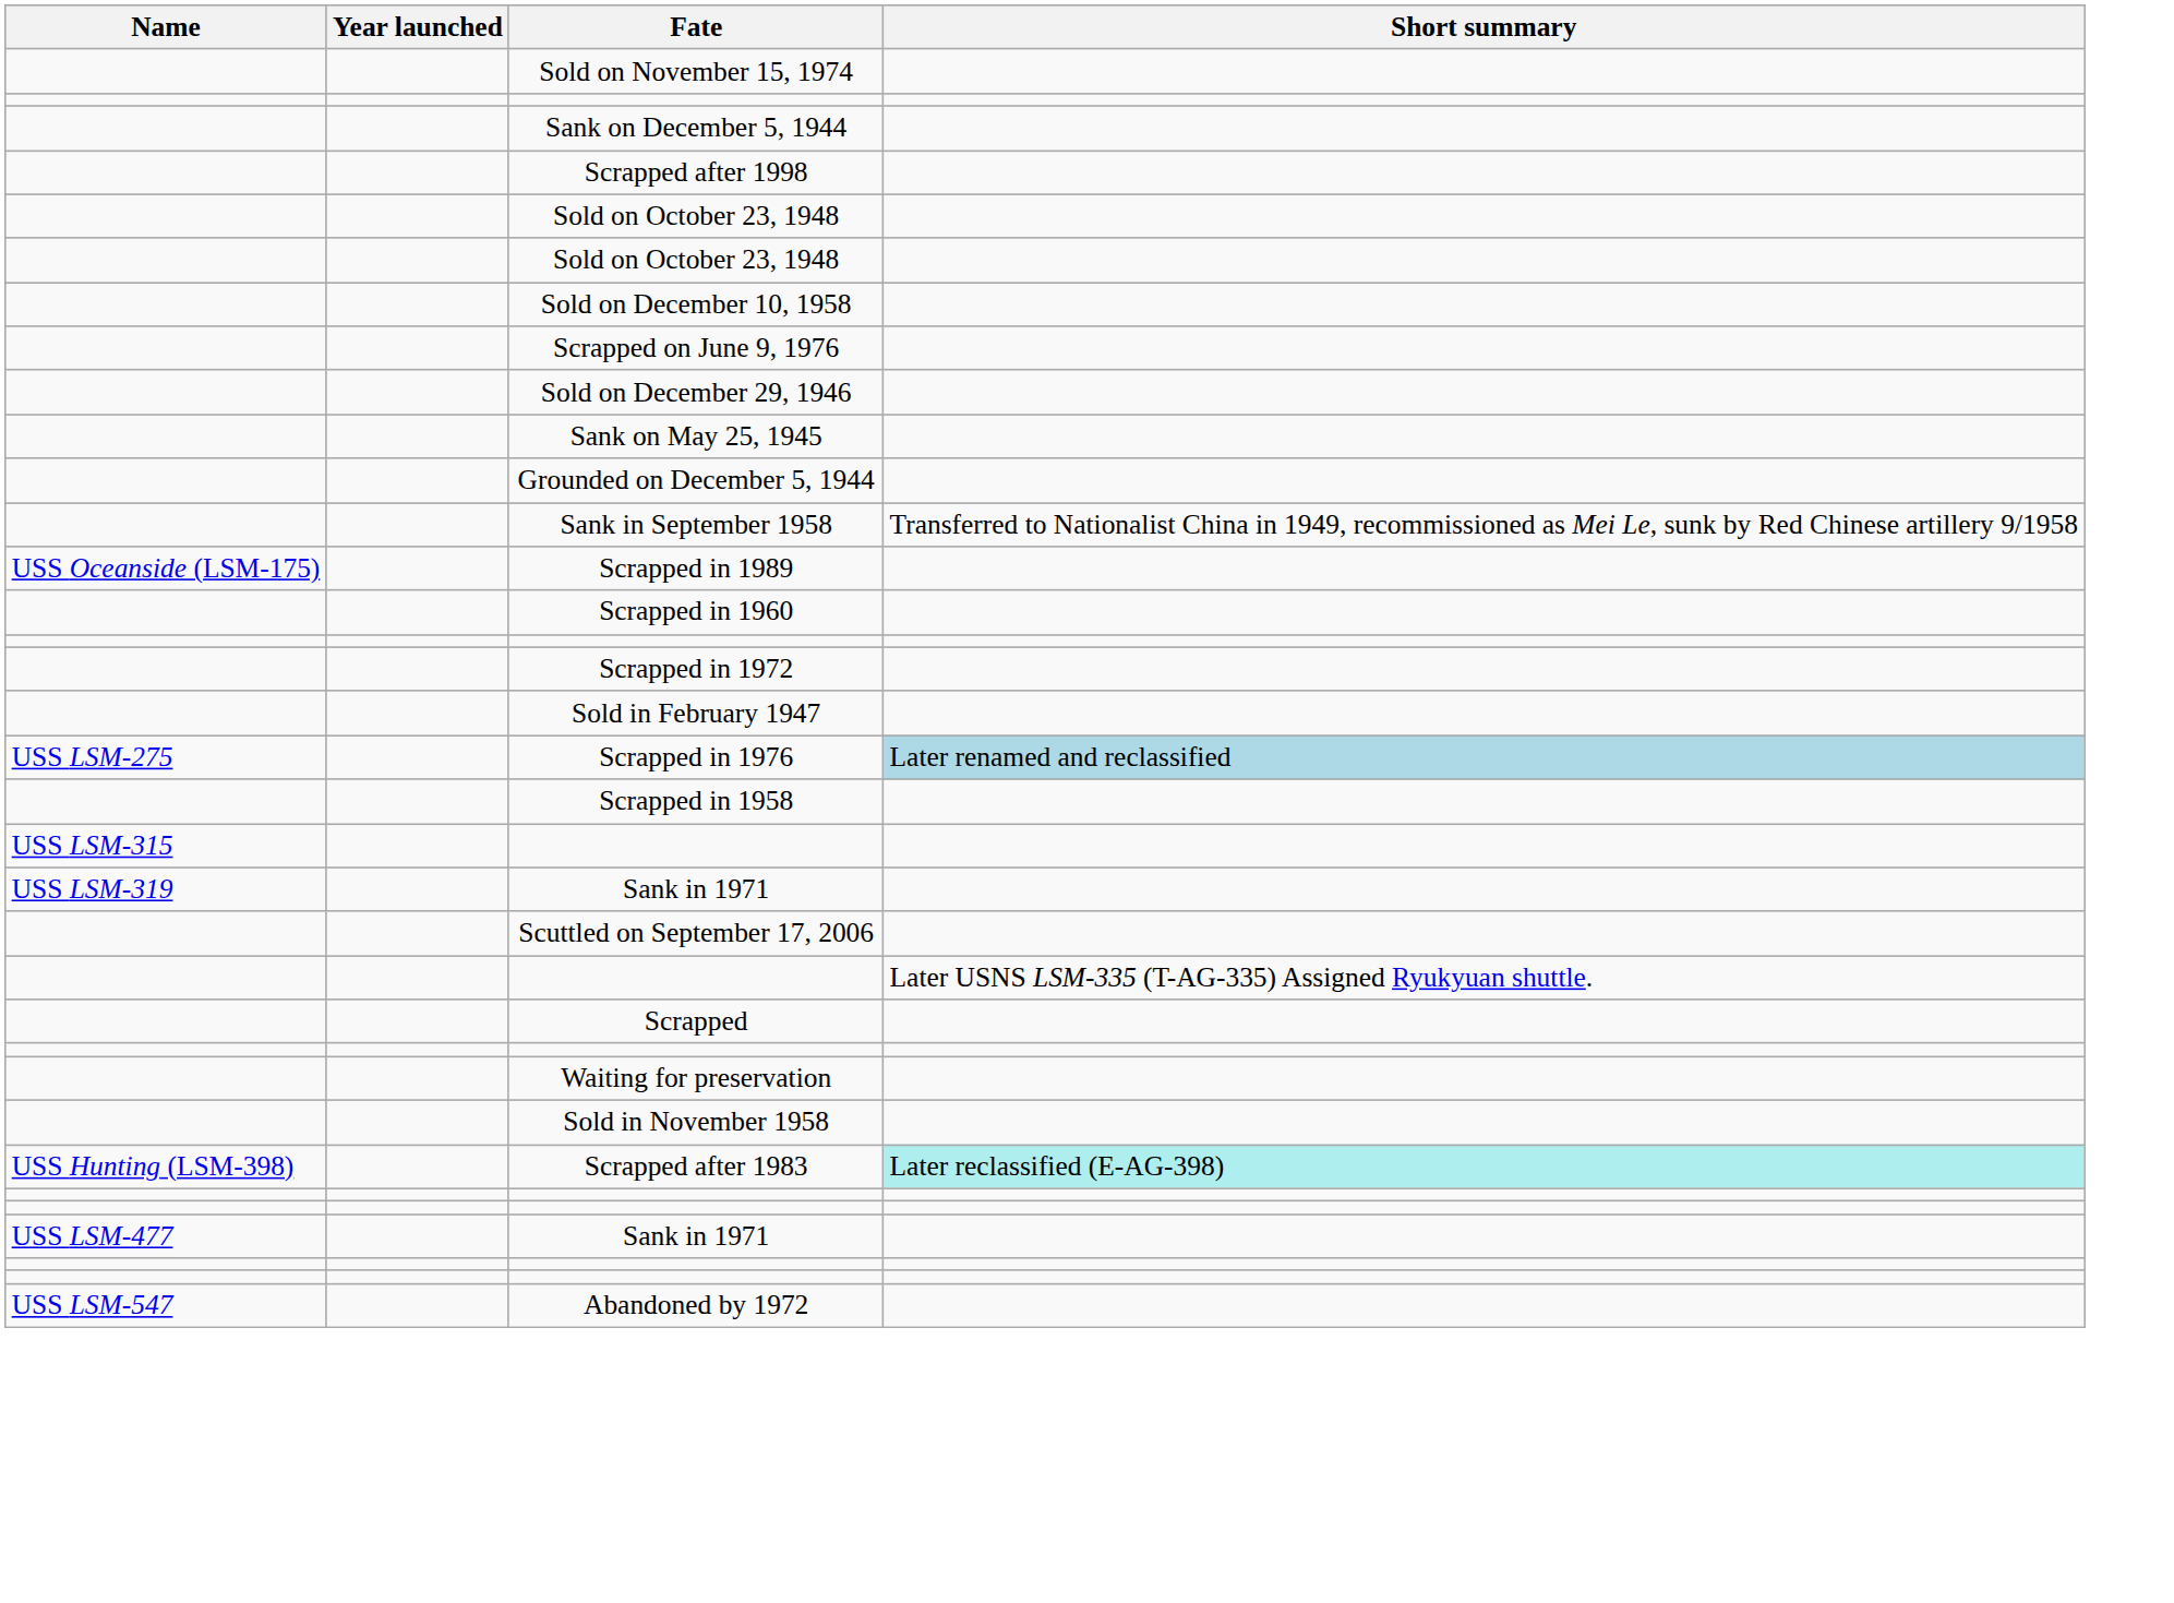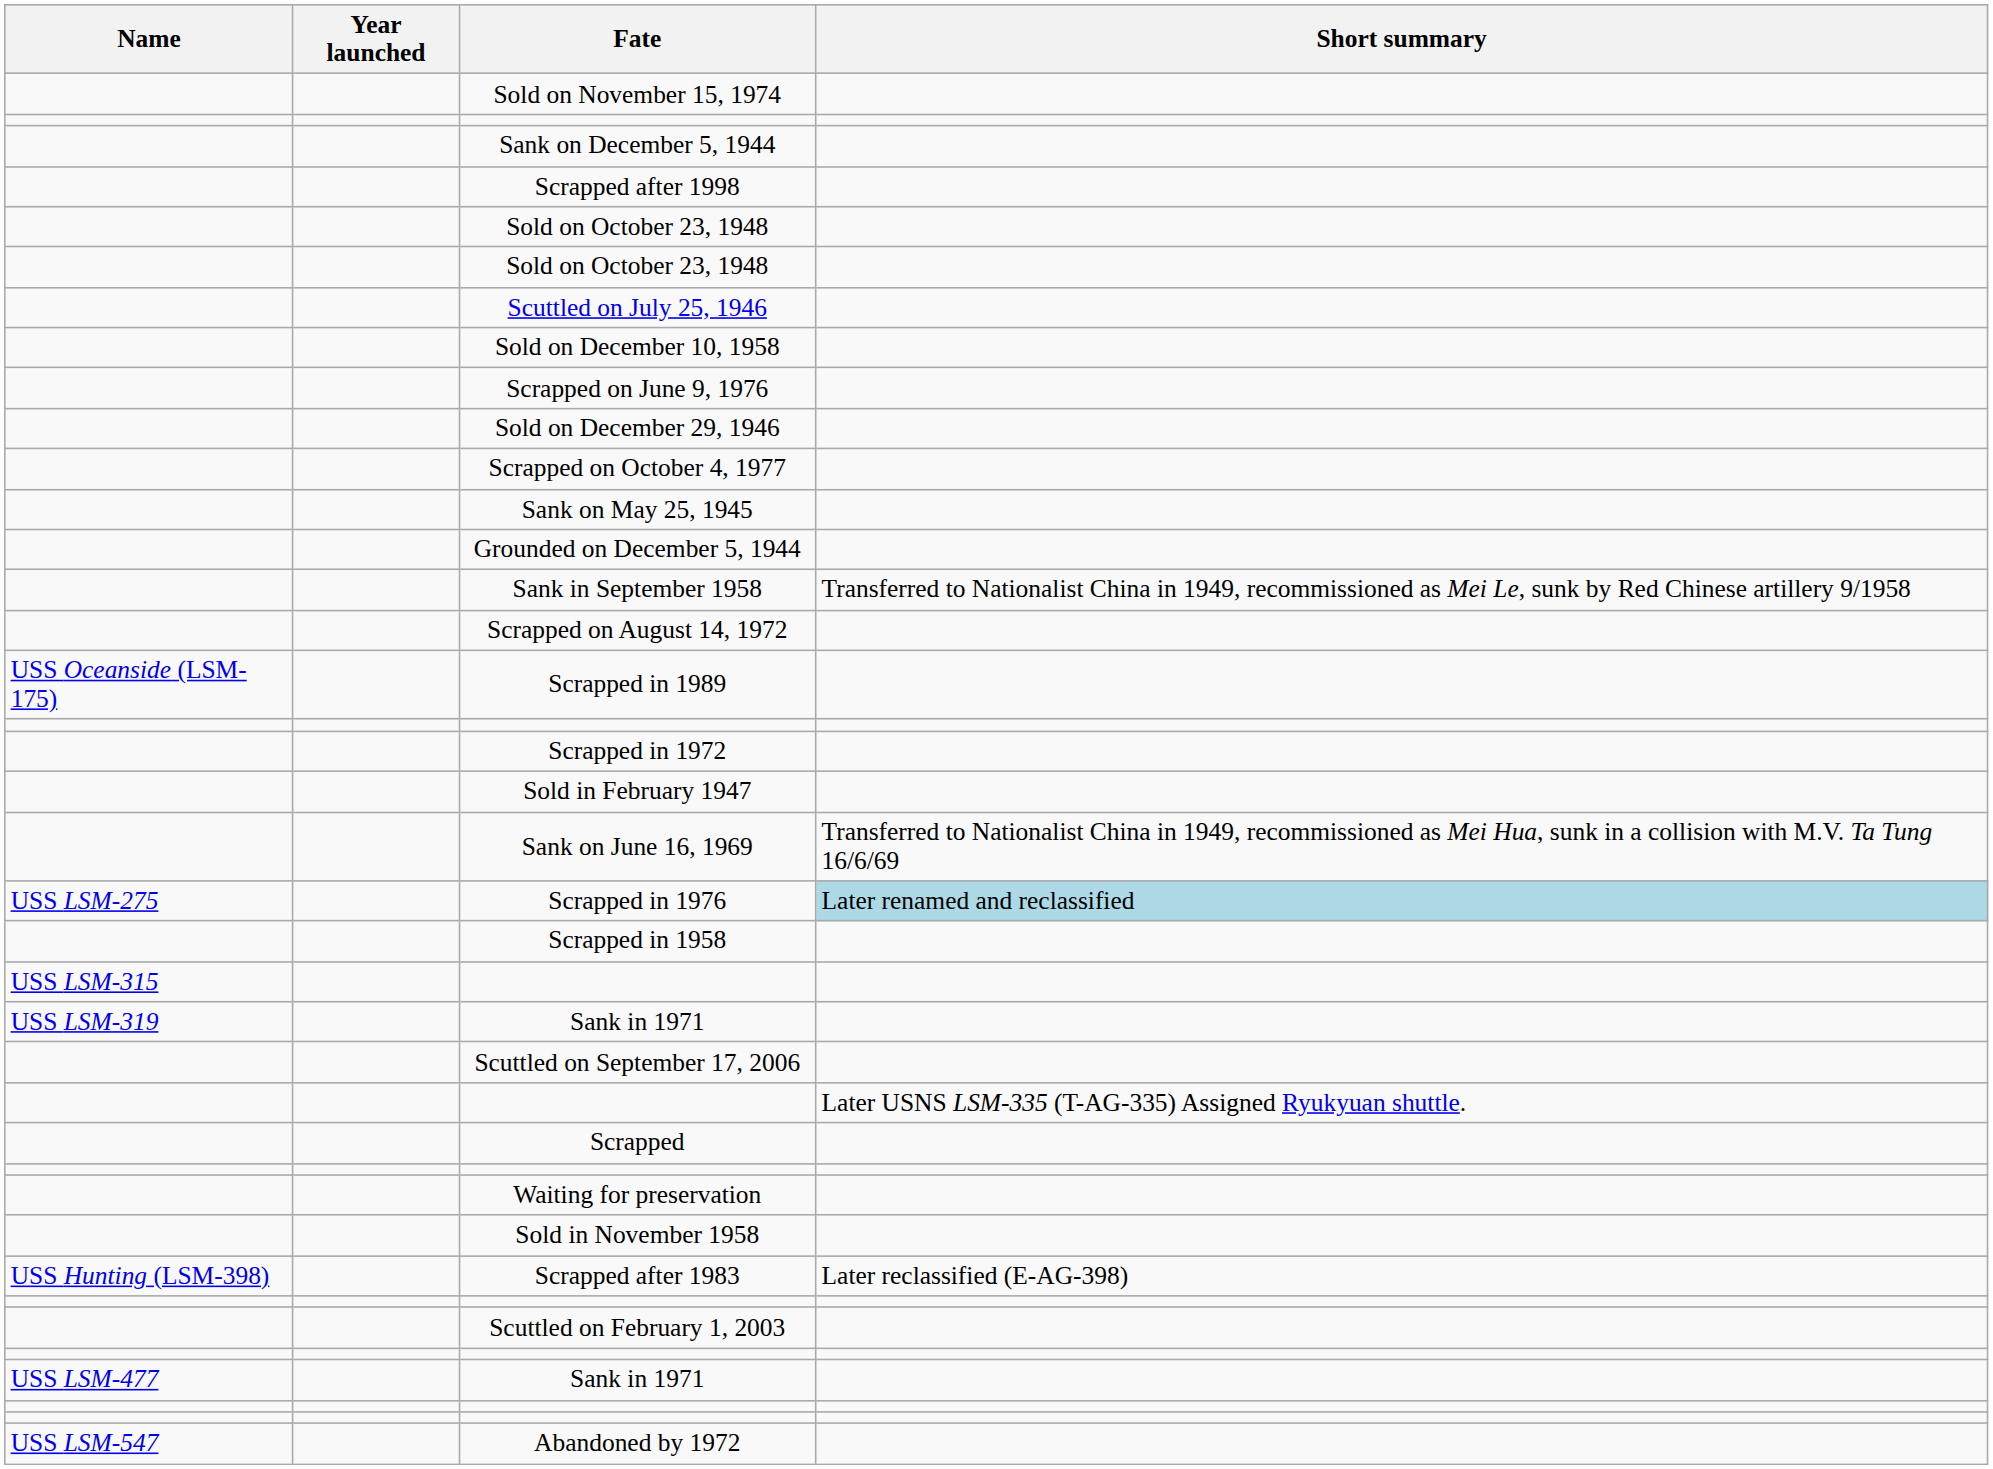 <table class="wikitable sortable">
 <tr>
 <th>Name</th>
 <th>Year launched</th>
 <th width="18%">Fate</th>
 <th class="unsortable">Short summary</th>
 </tr>
 <tr>
 <td></td>
 <td align="center"></td>
 <td align="center">Sold on November 15, 1974</td>
 <td></td>
 </tr>
 <tr>
 <td></td>
 <td align="center"></td>
 <td></td>
 <td></td>
 </tr>
 <tr>
 <td></td>
 <td align="center"></td>
 <td align="center">Sank on December 5, 1944</td>
 <td></td>
 </tr>
 <tr>
 <td></td>
 <td align="center"></td>
 <td align="center">Scrapped after 1998</td>
 <td></td>
 </tr>
 <tr>
 <td></td>
 <td align="center"></td>
 <td align="center">Sold on October 23, 1948</td>
 <td></td>
 </tr>
 <tr>
 <td></td>
 <td align="center"></td>
 <td align="center">Sold on October 23, 1948</td>
 <td></td>
 </tr>
 <tr>
 <td></td>
 <td align="center"></td>
+<td align="center"><a href='#'>Scuttled on July 25, 1946</a></td>
+<td></td>
+</tr>
+<tr>
+<td></td>
+<td align="center"></td>
 <td align="center">Sold on December 10, 1958</td>
 <td></td>
 </tr>
 <tr>
 <td></td>
 <td align="center"></td>
 <td align="center">Scrapped on June 9, 1976</td>
 <td></td>
 </tr>
 <tr>
 <td></td>
 <td align="center"></td>
 <td align="center">Sold on December 29, 1946</td>
+<td></td>
+</tr>
+<tr>
+<td></td>
+<td align="center"></td>
+<td align="center">Scrapped on October 4, 1977</td>
 <td></td>
 </tr>
 <tr>
 <td></td>
 <td align="center"></td>
 <td align="center">Sank on May 25, 1945</td>
 <td></td>
 </tr>
 <tr>
 <td></td>
 <td align="center"></td>
 <td align="center">Grounded on December 5, 1944</td>
 <td></td>
 </tr>
 <tr>
 <td></td>
 <td></td>
 <td align="center">Sank in September 1958</td>
 <td>Transferred to Nationalist China in 1949, recommissioned as <em>Mei Le</em>, sunk by Red Chinese artillery 9/1958</td>
 </tr>
 <tr>
+<td></td>
+<td align="center"></td>
+<td align="center">Scrapped on August 14, 1972</td>
+<td></td>
+</tr>
+<tr>
 <td><a href='#'>USS <em>Oceanside</em> (LSM-175)</a></td>
 <td align="center"></td>
 <td align="center">Scrapped in 1989</td>
-<td></td>
-</tr>
-<tr>
-<td></td>
-<td></td>
-<td align="center">Scrapped in 1960</td>
 <td></td>
 </tr>
 <tr>
 <td></td>
 <td></td>
 <td></td>
 <td></td>
 </tr>
 <tr>
 <td></td>
 <td align="center"></td>
 <td align="center">Scrapped in 1972</td>
 <td></td>
 </tr>
 <tr>
 <td></td>
 <td></td>
 <td align="center">Sold in February 1947</td>
 <td></td>
+</tr>
+<tr>
+<td></td>
+<td></td>
+<td align="center">Sank on June 16, 1969</td>
+<td>Transferred to Nationalist China in 1949, recommissioned as <em>Mei Hua</em>, sunk in a collision with M.V.<em> Ta Tung</em> 16/6/69</td>
 </tr>
 <tr>
 <td><a href='#'>USS <em>LSM-275</em></a></td>
 <td align="center"></td>
 <td align="center">Scrapped in 1976</td>
 <td style="background: lightblue;">Later renamed and reclassified </td>
 </tr>
 <tr>
 <td></td>
 <td align="center"></td>
 <td align="center">Scrapped in 1958</td>
 <td></td>
 </tr>
 <tr>
 <td><a href='#'>USS <em>LSM-315</em></a></td>
 <td></td>
 <td></td>
 <td></td>
 </tr>
 <tr>
 <td><a href='#'>USS <em>LSM-319</em></a></td>
 <td></td>
 <td align="center">Sank in 1971</td>
 <td></td>
 </tr>
 <tr>
 <td></td>
 <td align="center"></td>
 <td align="center">Scuttled on September 17, 2006</td>
 <td></td>
 </tr>
 <tr>
 <td></td>
 <td></td>
 <td></td>
 <td>Later USNS <em>LSM-335</em> (T-AG-335) Assigned <a href='#'>Ryukyuan shuttle</a>.</td>
 </tr>
 <tr>
 <td></td>
 <td align="center"></td>
 <td align="center">Scrapped</td>
 <td></td>
 </tr>
 <tr>
 <td></td>
 <td align="center"></td>
 <td></td>
 <td></td>
 </tr>
 <tr>
 <td></td>
 <td align="center"></td>
 <td align="center">Waiting for preservation</td>
 <td></td>
 </tr>
 <tr>
 <td></td>
 <td align="center"></td>
 <td align="center">Sold in November 1958</td>
 <td></td>
 </tr>
 <tr>
 <td><a href='#'>USS <em>Hunting</em> (LSM-398)</a></td>
 <td align="center"></td>
 <td align="center">Scrapped after 1983</td>
-<td style="background: paleturquoise;">Later reclassified (E-AG-398)</td>
+<td>Later reclassified (E-AG-398)</td>
 </tr>
 <tr>
 <td></td>
 <td align="center"></td>
 <td></td>
+<td></td>
+</tr>
+<tr>
+<td></td>
+<td align="center"></td>
+<td align="center">Scuttled on February 1, 2003</td>
 <td></td>
 </tr>
 <tr>
 <td></td>
 <td align="center"></td>
 <td></td>
 <td></td>
 </tr>
 <tr>
 <td><a href='#'>USS <em>LSM-477</em></a></td>
 <td></td>
 <td align="center">Sank in 1971</td>
 <td></td>
 </tr>
 <tr>
 <td></td>
 <td align="center"></td>
 <td></td>
 <td></td>
 </tr>
 <tr>
 <td></td>
 <td align="center"></td>
 <td></td>
 <td></td>
 </tr>
 <tr>
 <td><a href='#'>USS <em>LSM-547</em></a></td>
 <td></td>
 <td align="center">Abandoned by 1972</td>
 <td></td>
 </tr>
 </table>
